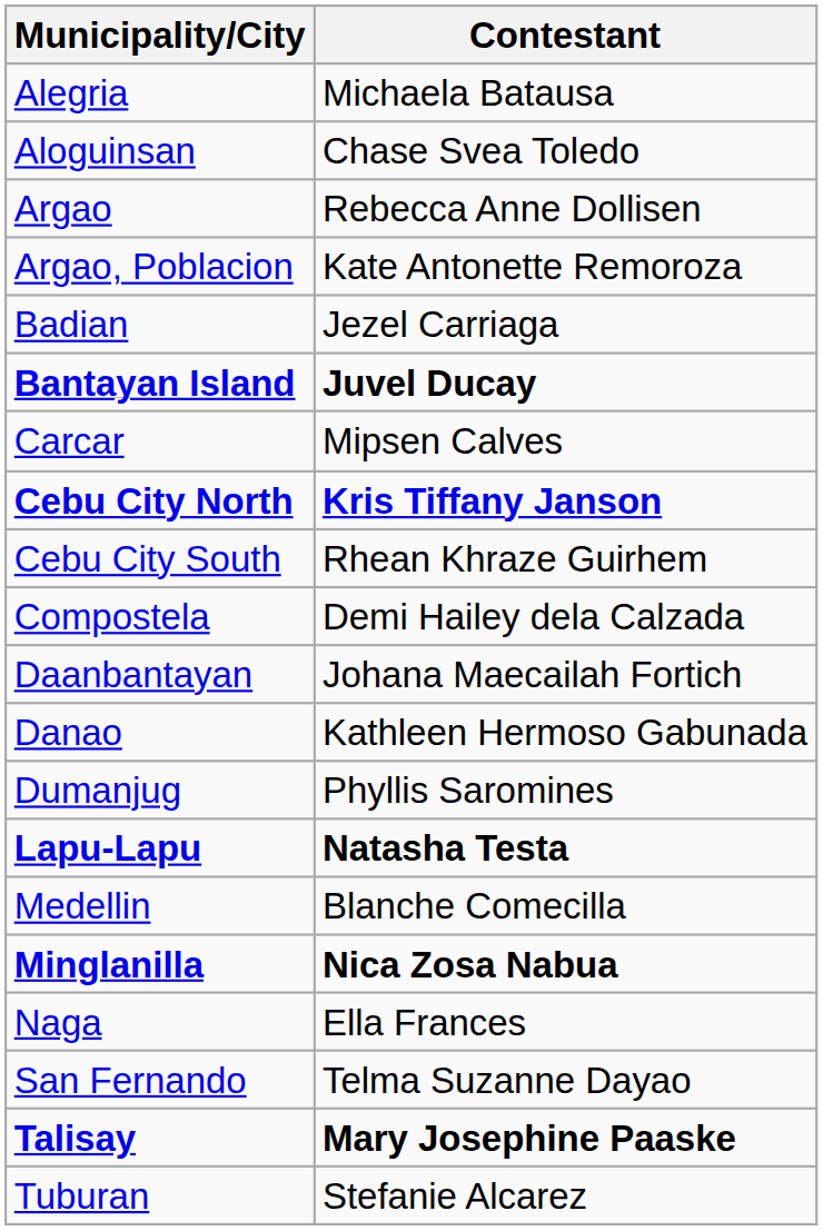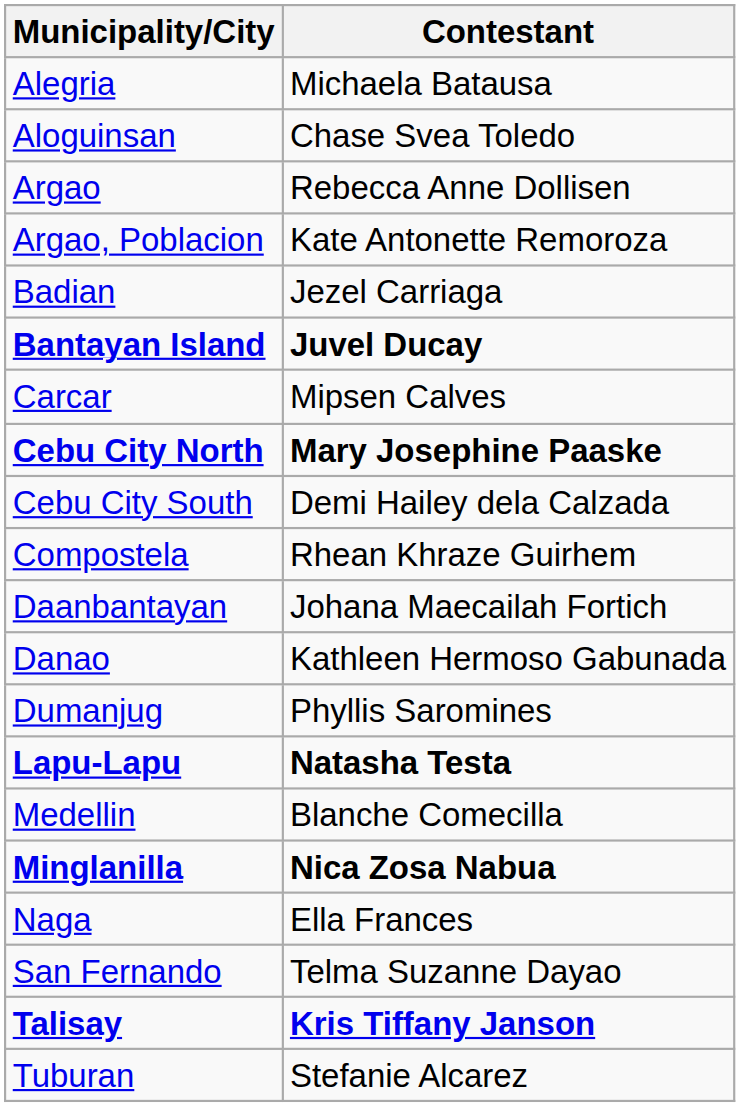 <table class="wikitable sortable" style="font-size: 95%;">
 <tr>
 <th>Municipality/City</th>
 <th>Contestant</th>
 </tr>
 <tr>
 <td><a href='#'>Alegria</a></td>
 <td>Michaela Batausa</td>
 </tr>
 <tr>
 <td><a href='#'>Aloguinsan</a></td>
 <td>Chase Svea Toledo</td>
 </tr>
 <tr>
 <td><a href='#'>Argao</a></td>
 <td>Rebecca Anne Dollisen</td>
 </tr>
 <tr>
 <td><a href='#'>Argao, Poblacion</a></td>
 <td>Kate Antonette Remoroza</td>
 </tr>
 <tr>
 <td><a href='#'>Badian</a></td>
 <td>Jezel Carriaga</td>
 </tr>
 <tr>
 <td><strong><a href='#'>Bantayan Island</a></strong></td>
 <td><strong>Juvel Ducay</strong></td>
 </tr>
 <tr>
 <td><a href='#'>Carcar</a></td>
 <td>Mipsen Calves</td>
 </tr>
 <tr>
 <td><a href='#'><strong>Cebu City North</strong></a></td>
-<td><strong><a href='#'>Kris Tiffany Janson</a></strong></td>
+<td><strong>Mary Josephine Paaske</strong></td>
 </tr>
 <tr>
 <td><a href='#'>Cebu City South</a></td>
-<td>Rhean Khraze Guirhem</td>
+<td>Demi Hailey dela Calzada</td>
 </tr>
 <tr>
 <td><a href='#'>Compostela</a></td>
-<td>Demi Hailey dela Calzada</td>
+<td>Rhean Khraze Guirhem</td>
 </tr>
 <tr>
 <td><a href='#'>Daanbantayan</a></td>
 <td>Johana Maecailah Fortich</td>
 </tr>
 <tr>
 <td><a href='#'>Danao</a></td>
 <td>Kathleen Hermoso Gabunada</td>
 </tr>
 <tr>
 <td><a href='#'>Dumanjug</a></td>
 <td>Phyllis Saromines</td>
 </tr>
 <tr>
 <td><a href='#'><strong>Lapu-Lapu</strong></a></td>
 <td><strong>Natasha Testa</strong></td>
 </tr>
 <tr>
 <td><a href='#'>Medellin</a></td>
 <td>Blanche Comecilla</td>
 </tr>
 <tr>
 <td><strong><a href='#'>Minglanilla</a></strong></td>
 <td><strong>Nica Zosa Nabua</strong></td>
 </tr>
 <tr>
 <td><a href='#'>Naga</a></td>
 <td>Ella Frances</td>
 </tr>
 <tr>
 <td><a href='#'>San Fernando</a></td>
 <td>Telma Suzanne Dayao</td>
 </tr>
 <tr>
 <td><a href='#'><strong>Talisay</strong></a></td>
-<td><strong>Mary Josephine Paaske</strong></td>
+<td><strong><a href='#'>Kris Tiffany Janson</a></strong></td>
 </tr>
 <tr>
 <td><a href='#'>Tuburan</a></td>
 <td>Stefanie Alcarez</td>
 </tr>
 </table>
